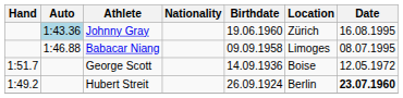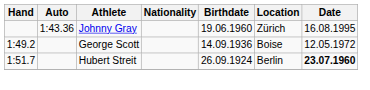 <table class="wikitable">
 <tr>
 <th>Hand</th>
 <th>Auto</th>
 <th>Athlete</th>
 <th>Nationality</th>
 <th>Birthdate</th>
 <th>Location</th>
 <th>Date</th>
 </tr>
 <tr>
 <td></td>
-<td style="background: lightblue;">1:43.36</td>
+<td>1:43.36</td>
 <td><a href='#'>Johnny Gray</a></td>
 <td></td>
 <td>19.06.1960</td>
 <td>Zürich</td>
 <td>16.08.1995</td>
 </tr>
 <tr>
-<td></td>
-<td>1:46.88</td>
-<td><a href='#'>Babacar Niang</a></td>
-<td></td>
-<td>09.09.1958</td>
-<td>Limoges</td>
-<td>08.07.1995</td>
-</tr>
-<tr>
-<td>1:51.7</td>
+<td>1:49.2</td>
 <td></td>
 <td>George Scott</td>
 <td></td>
 <td>14.09.1936</td>
 <td>Boise</td>
 <td>12.05.1972</td>
 </tr>
 <tr>
-<td>1:49.2</td>
+<td>1:51.7</td>
 <td></td>
 <td>Hubert Streit</td>
 <td></td>
 <td>26.09.1924</td>
 <td>Berlin</td>
 <td><strong>23.07.1960</strong></td>
 </tr>
 <tr>
 </tr>
 </table>
